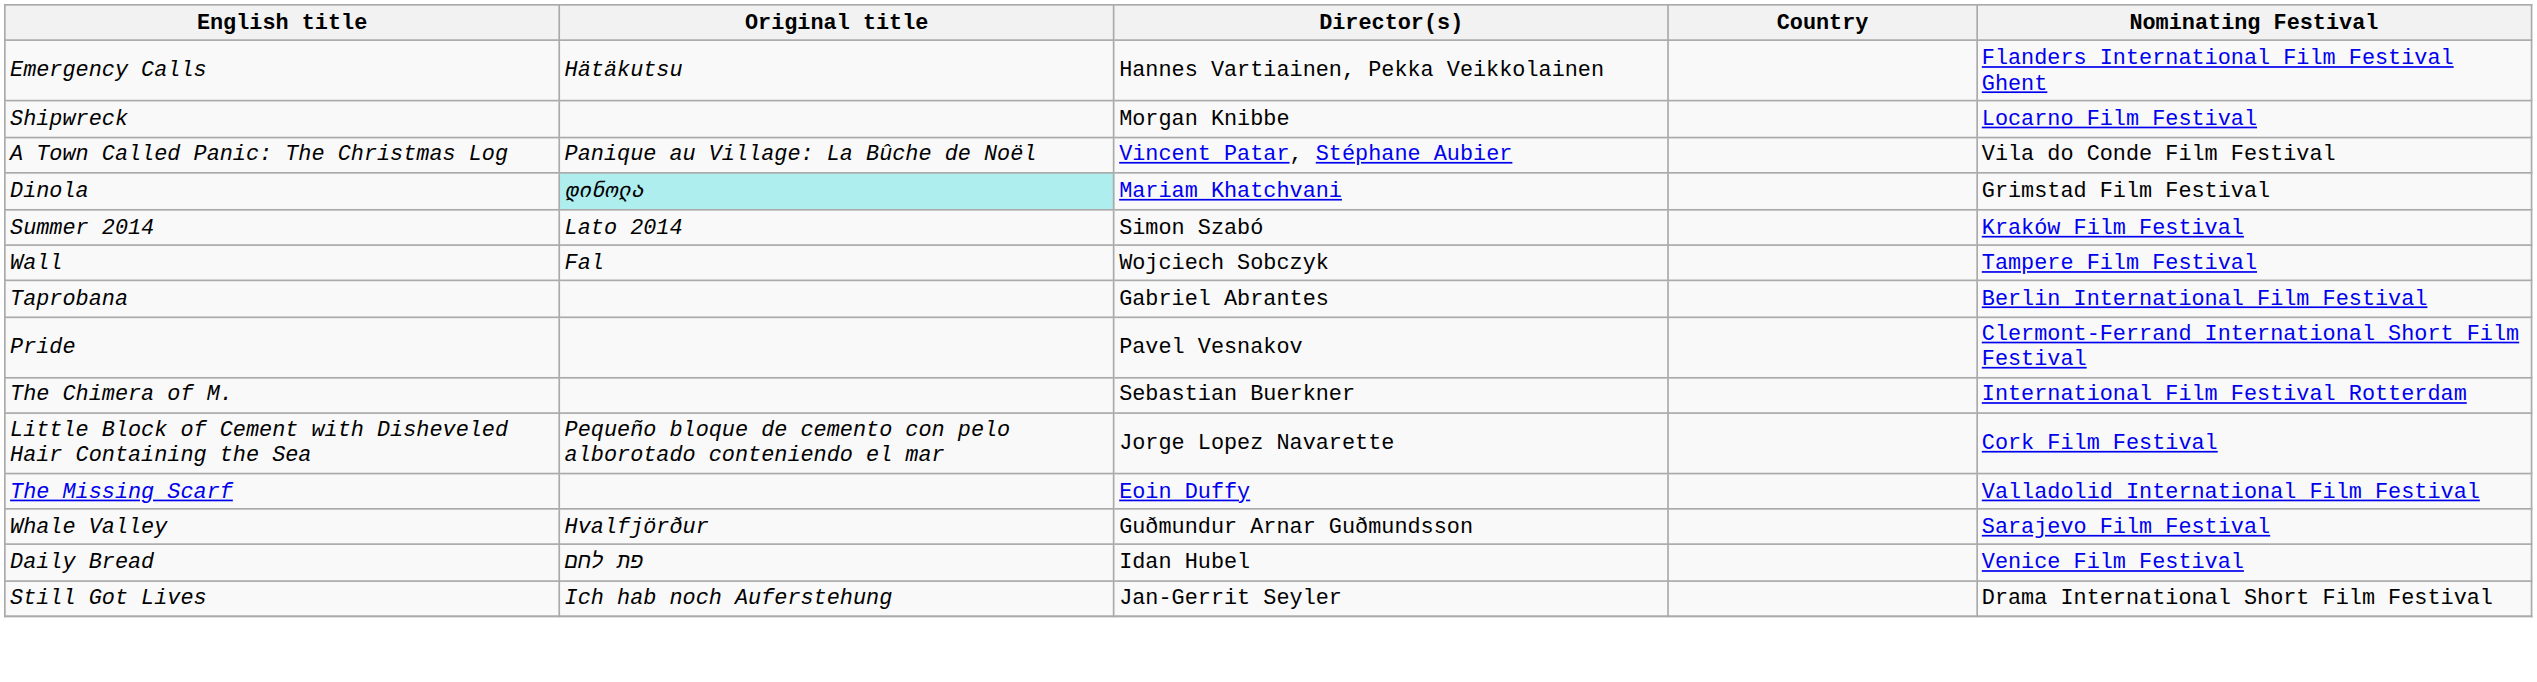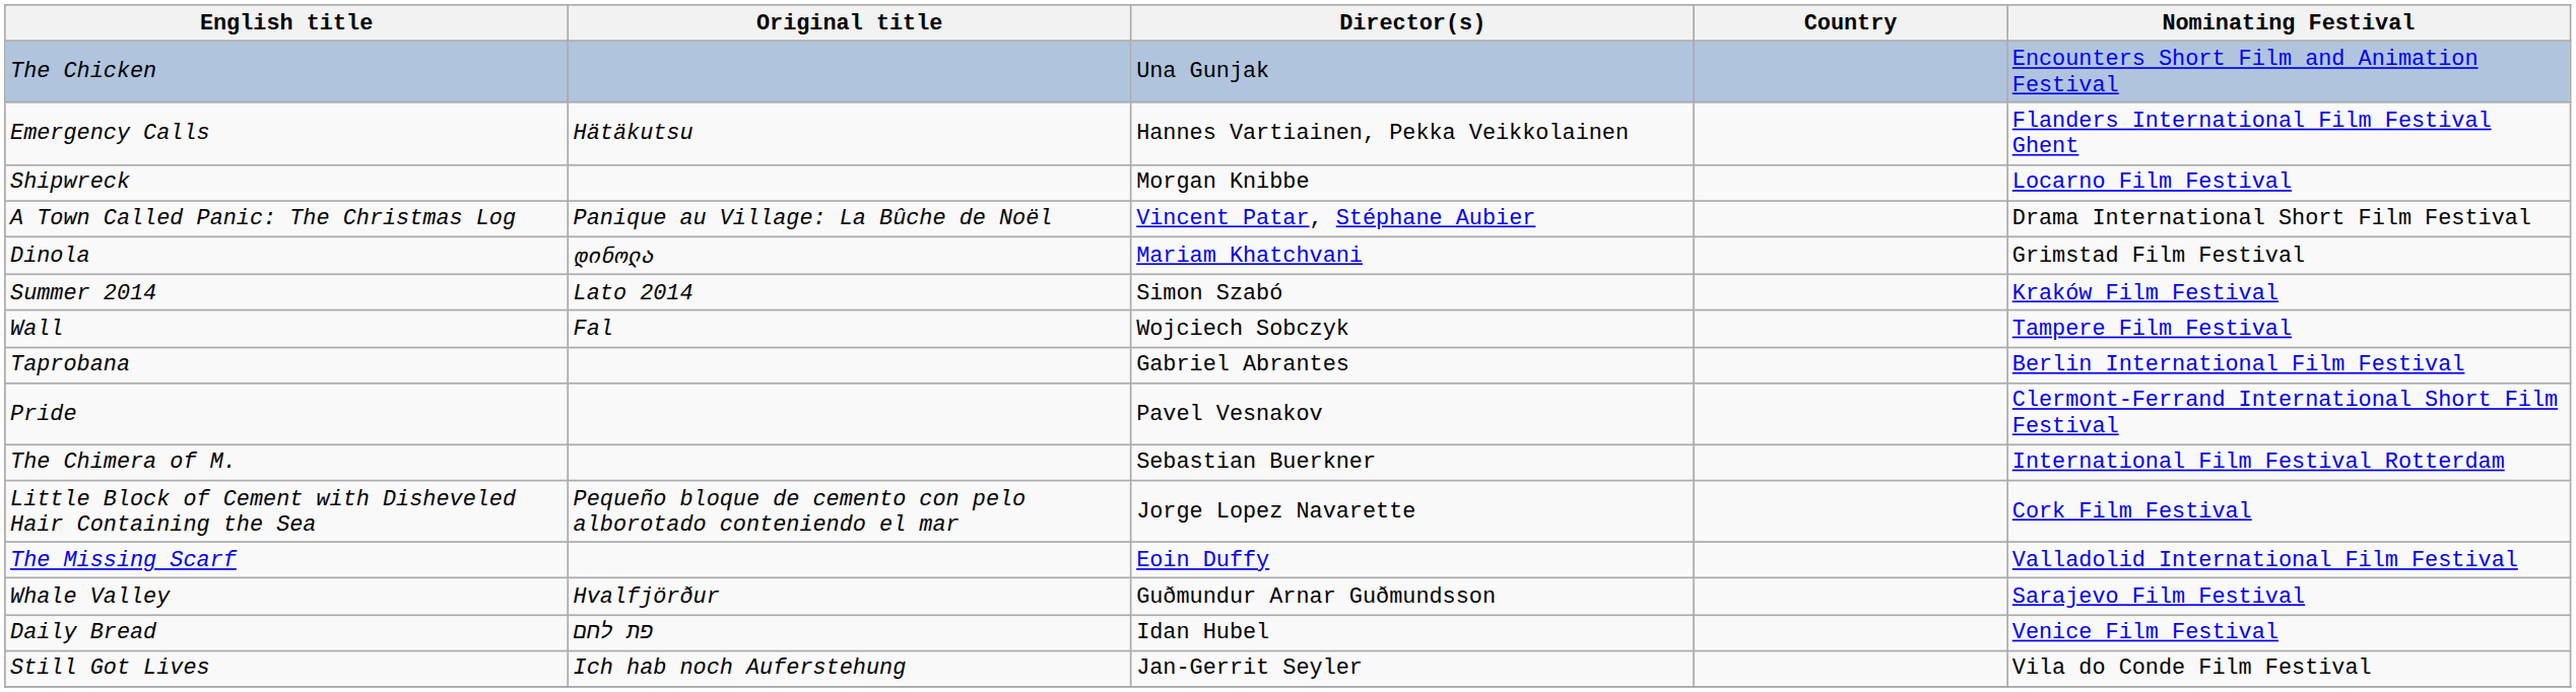 <table class="wikitable" width="95%" align="centre">
 <tr>
 <th width="18%">English title</th>
 <th width="18%">Original title</th>
 <th width="18%">Director(s)</th>
 <th width="10%">Country</th>
 <th width="18%">Nominating Festival</th>
+</tr>
+<tr style="background:#B0C4DE;">
+<td><em>The Chicken</em></td>
+<td></td>
+<td>Una Gunjak</td>
+<td> </td>
+<td><a href='#'>Encounters Short Film and Animation Festival</a></td>
 </tr>
 <tr>
 <td><em>Emergency Calls</em></td>
 <td><em>Hätäkutsu</em></td>
 <td>Hannes Vartiainen, Pekka Veikkolainen</td>
 <td></td>
 <td><a href='#'>Flanders International Film Festival Ghent</a></td>
 </tr>
 <tr>
 <td><em>Shipwreck</em></td>
 <td></td>
 <td>Morgan Knibbe</td>
 <td></td>
 <td><a href='#'>Locarno Film Festival</a></td>
 </tr>
 <tr>
 <td><em>A Town Called Panic: The Christmas Log</em></td>
 <td><em>Panique au Village: La Bûche de Noël</em></td>
 <td><a href='#'>Vincent Patar</a>, <a href='#'>Stéphane Aubier</a></td>
 <td> </td>
-<td>Vila do Conde Film Festival</td>
+<td>Drama International Short Film Festival</td>
 </tr>
 <tr>
 <td><em>Dinola</em></td>
-<td style="background: paleturquoise;"><em>დინოლა</em></td>
+<td><em>დინოლა</em></td>
 <td><a href='#'>Mariam Khatchvani</a></td>
 <td></td>
 <td>Grimstad Film Festival</td>
 </tr>
 <tr>
 <td><em>Summer 2014</em></td>
 <td><em>Lato 2014</em></td>
 <td>Simon Szabó</td>
 <td></td>
 <td><a href='#'>Kraków Film Festival</a></td>
 </tr>
 <tr>
 <td><em>Wall</em></td>
 <td><em>Fal</em></td>
 <td>Wojciech Sobczyk</td>
 <td></td>
 <td><a href='#'>Tampere Film Festival</a></td>
 </tr>
 <tr>
 <td><em>Taprobana</em></td>
 <td></td>
 <td>Gabriel Abrantes</td>
 <td>  </td>
 <td><a href='#'>Berlin International Film Festival</a></td>
 </tr>
 <tr>
 <td><em>Pride</em></td>
 <td></td>
 <td>Pavel Vesnakov</td>
 <td> </td>
 <td><a href='#'>Clermont-Ferrand International Short Film Festival</a></td>
 </tr>
 <tr>
 <td><em>The Chimera of M.</em></td>
 <td></td>
 <td>Sebastian Buerkner</td>
 <td></td>
 <td><a href='#'>International Film Festival Rotterdam</a></td>
 </tr>
 <tr>
 <td><em>Little Block of Cement with Disheveled Hair Containing the Sea</em></td>
 <td><em>Pequeño bloque de cemento con pelo alborotado conteniendo el mar</em></td>
 <td>Jorge Lopez Navarette</td>
 <td></td>
 <td><a href='#'>Cork Film Festival</a></td>
 </tr>
 <tr>
 <td><em><a href='#'>The Missing Scarf</a></em></td>
 <td></td>
 <td><a href='#'>Eoin Duffy</a></td>
 <td></td>
 <td><a href='#'>Valladolid International Film Festival</a></td>
 </tr>
 <tr>
 <td><em>Whale Valley</em></td>
 <td><em>Hvalfjörður</em></td>
 <td>Guðmundur Arnar Guðmundsson</td>
 <td> </td>
 <td><a href='#'>Sarajevo Film Festival</a></td>
 </tr>
 <tr>
 <td><em>Daily Bread</em></td>
 <td><em> פת לחם</em></td>
 <td>Idan Hubel</td>
 <td></td>
 <td><a href='#'>Venice Film Festival</a></td>
 </tr>
 <tr>
 <td><em>Still Got Lives</em></td>
 <td><em>Ich hab noch Auferstehung</em></td>
 <td>Jan-Gerrit Seyler</td>
 <td></td>
-<td>Drama International Short Film Festival</td>
+<td>Vila do Conde Film Festival</td>
 </tr>
 <tr>
 </tr>
 </table>
